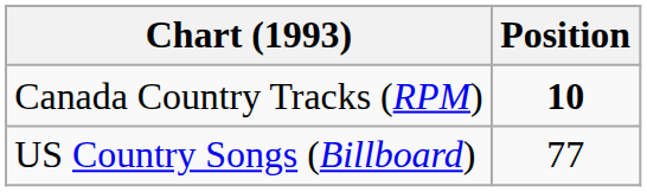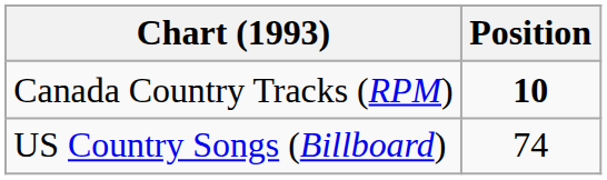 <table class="wikitable sortable">
 <tr>
 <th scope="col">Chart (1993)</th>
 <th scope="col">Position</th>
 </tr>
 <tr>
 <td>Canada Country Tracks (<em><a href='#'>RPM</a></em>)</td>
 <td align="center"><strong>10</strong></td>
 </tr>
 <tr>
 <td>US <a href='#'>Country Songs</a> (<em><a href='#'>Billboard</a></em>)</td>
-<td align="center">77</td>
+<td align="center">74</td>
 </tr>
 </table>
